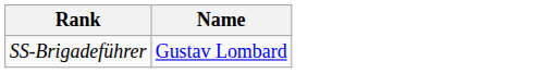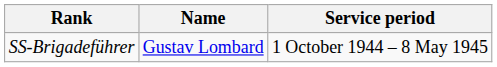 <table class="wikitable">
 <tr>
 <th>Rank</th>
 <th>Name</th>
+<th>Service period</th>
 </tr>
 <tr>
 <td><em>SS-Brigadeführer</em></td>
 <td><a href='#'>Gustav Lombard</a></td>
+<td>1 October 1944 – 8 May 1945</td>
 </tr>
 </table>
